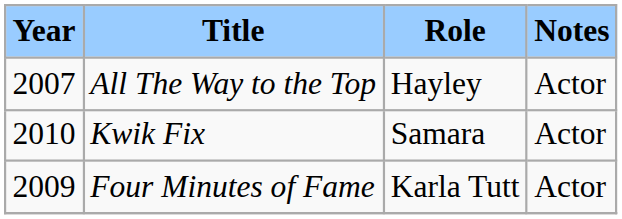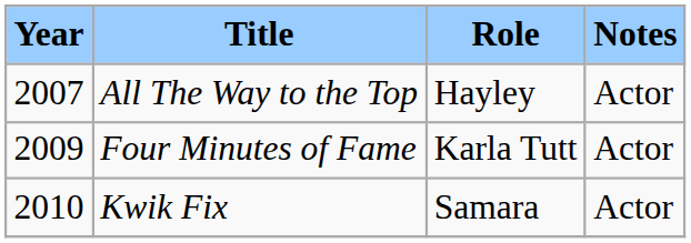 <table class="wikitable" style="font-size:90%;">
 <tr>
 <th style="background: #9cf;">Year</th>
 <th style="background: #9cf;">Title</th>
 <th style="background: #9cf;">Role</th>
 <th style="background: #9cf;">Notes</th>
 </tr>
 <tr>
 <td>2007</td>
 <td><em>All The Way to the Top</em></td>
 <td>Hayley</td>
 <td>Actor</td>
 </tr>
 <tr>
+<td>2009</td>
+<td><em>Four Minutes of Fame</em></td>
+<td>Karla Tutt</td>
+<td>Actor</td>
+</tr>
+<tr>
 <td>2010</td>
 <td><em>Kwik Fix</em></td>
 <td>Samara</td>
 <td>Actor</td>
 </tr>
 <tr>
-<td>2009</td>
-<td><em>Four Minutes of Fame</em></td>
-<td>Karla Tutt</td>
-<td>Actor</td>
-</tr>
-<tr>
 </tr>
 </table>
